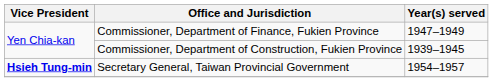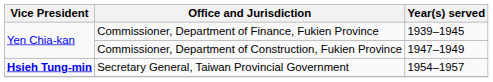 <table class=wikitable>
 <tr>
 <th>Vice President</th>
 <th>Office and Jurisdiction</th>
 <th>Year(s) served</th>
 </tr>
 <tr>
 <td rowspan=2><a href='#'>Yen Chia-kan</a></td>
 <td>Commissioner, Department of Finance, Fukien Province</td>
-<td>1947–1949</td>
+<td>1939–1945</td>
 </tr>
 <tr>
 <td>Commissioner, Department of Construction, Fukien Province</td>
-<td>1939–1945</td>
+<td>1947–1949</td>
 </tr>
 <tr>
 <td><strong><a href='#'>Hsieh Tung-min</a></strong></td>
 <td>Secretary General, Taiwan Provincial Government</td>
 <td>1954–1957</td>
 </tr>
 <tr>
 </tr>
 </table>
